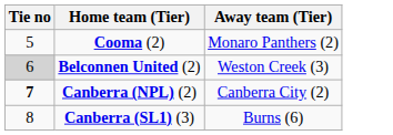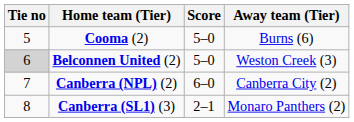 <table class="wikitable" style="text-align:center">
 <tr>
 <th>Tie no</th>
 <th>Home team (Tier)</th>
+<th>Score</th>
 <th>Away team (Tier)</th>
 </tr>
 <tr>
 <td>5</td>
 <td><strong><a href='#'>Cooma</a></strong> (2)</td>
-<td><a href='#'>Monaro Panthers</a> (2)</td>
+<td>5–0</td>
+<td><a href='#'>Burns</a> (6)</td>
 </tr>
 <tr>
 <td style="background: lightgrey;">6</td>
 <td><strong><a href='#'>Belconnen United</a></strong> (2)</td>
+<td>5–0</td>
 <td><a href='#'>Weston Creek</a> (3)</td>
 </tr>
 <tr>
-<td><strong>7</strong></td>
+<td>7</td>
 <td><strong><a href='#'>Canberra (NPL)</a></strong> (2)</td>
+<td>6–0</td>
 <td><a href='#'>Canberra City</a> (2)</td>
 </tr>
 <tr>
 <td>8</td>
 <td><strong><a href='#'>Canberra (SL1)</a></strong> (3)</td>
-<td><a href='#'>Burns</a> (6)</td>
+<td>2–1</td>
+<td><a href='#'>Monaro Panthers</a> (2)</td>
 </tr>
 </table>
